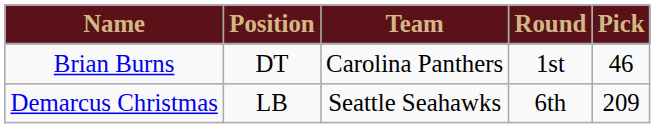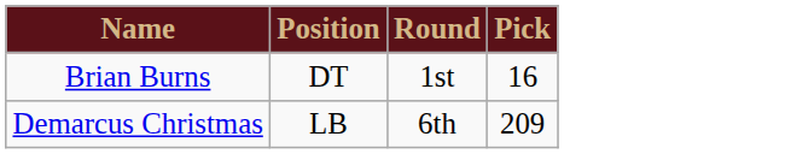 <table class="wikitable" style="text-align: center;">
 <tr>
 <th style="background:#5a1118; color:#d3b787;">Name</th>
 <th style="background:#5a1118; color:#d3b787;">Position</th>
-<th style="background:#5a1118; color:#d3b787;">Team</th>
 <th style="background:#5a1118; color:#d3b787;">Round</th>
 <th style="background:#5a1118; color:#d3b787;">Pick</th>
 </tr>
 <tr>
 <td><a href='#'>Brian Burns</a></td>
 <td>DT</td>
-<td>Carolina Panthers</td>
 <td>1st</td>
-<td>46</td>
+<td>16</td>
 </tr>
 <tr>
 <td><a href='#'>Demarcus Christmas</a></td>
 <td>LB</td>
-<td>Seattle Seahawks</td>
 <td>6th</td>
 <td>209</td>
 </tr>
 </table>
